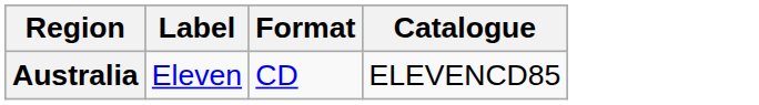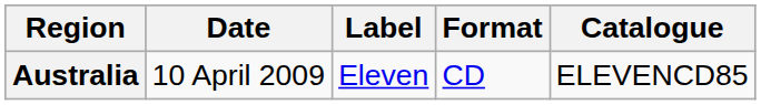 <table class="wikitable plainrowheaders">
 <tr>
 <th>Region</th>
+<th>Date</th>
 <th>Label</th>
 <th>Format</th>
 <th>Catalogue</th>
 </tr>
 <tr>
 <th scope="row">Australia</th>
+<td>10 April 2009</td>
 <td><a href='#'>Eleven</a></td>
 <td><a href='#'>CD</a></td>
 <td>ELEVENCD85</td>
 </tr>
 </table>
